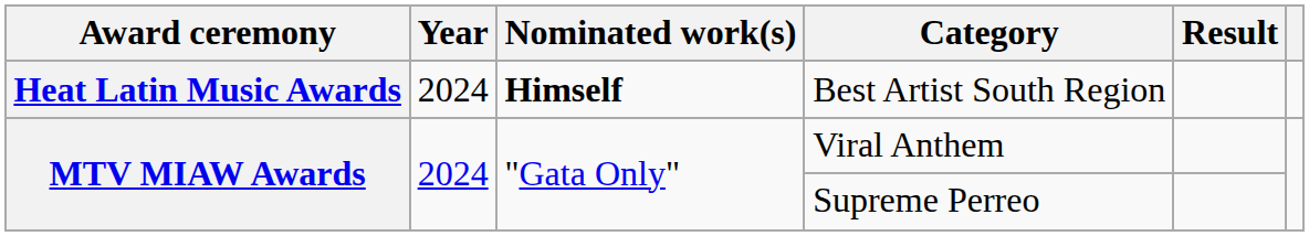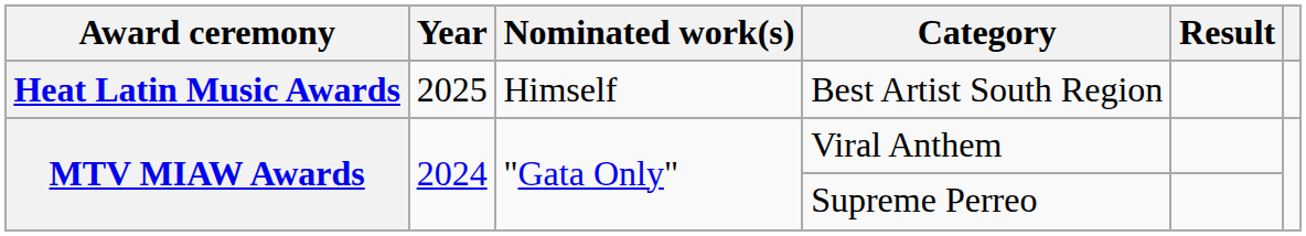 <table class="wikitable sortable plainrowheaders">
 <tr>
 <th scope="col">Award ceremony</th>
 <th scope="col">Year</th>
 <th scope="col">Nominated work(s)</th>
 <th scope="col">Category</th>
 <th scope="col">Result</th>
 <th scope="col" class="unsortable"></th>
 </tr>
 <tr>
 <th scope="row"><a href='#'>Heat Latin Music Awards</a></th>
-<td align="center">2024</td>
-<td><strong>Himself</strong></td>
+<td align="center">2025</td>
+<td>Himself</td>
 <td>Best Artist South Region</td>
 <td></td>
 <td align="center"></td>
 </tr>
 <tr>
 <th rowspan="2" scope="row"><a href='#'>MTV MIAW Awards</a></th>
 <td rowspan="2" style="text-align:center;"><a href='#'>2024</a></td>
 <td rowspan="2">"<a href='#'>Gata Only</a>" </td>
 <td>Viral Anthem</td>
 <td></td>
 <td rowspan="2" style="text-align:center;"></td>
 </tr>
 <tr>
 <td>Supreme Perreo</td>
 <td></td>
 </tr>
 </table>
